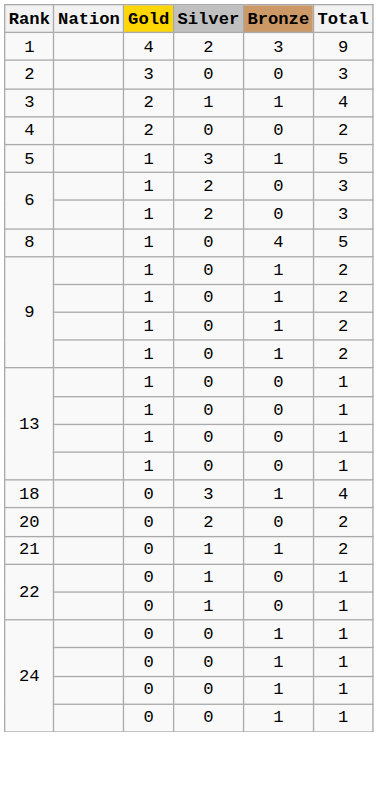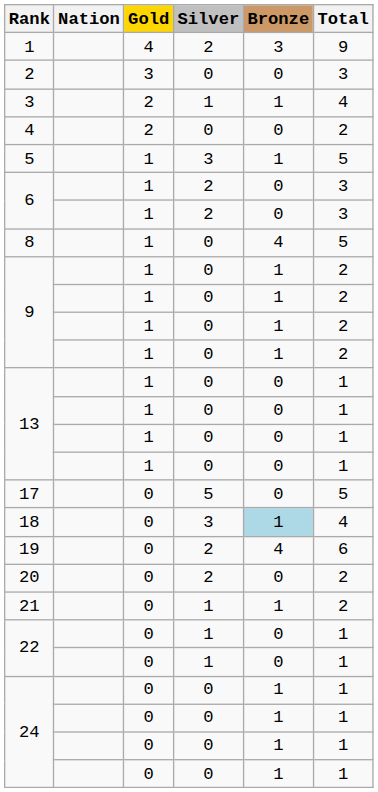 <table class="wikitable sortable" style="text-align:center">
 <tr>
 <th>Rank</th>
 <th>Nation</th>
 <th style="background-color:gold">Gold</th>
 <th style="background-color:silver">Silver</th>
 <th style="background-color:#cc9966">Bronze</th>
 <th>Total</th>
 </tr>
 <tr>
 <td>1</td>
 <td align=left></td>
 <td>4</td>
 <td>2</td>
 <td>3</td>
 <td>9</td>
 </tr>
 <tr>
 <td>2</td>
 <td align=left></td>
 <td>3</td>
 <td>0</td>
 <td>0</td>
 <td>3</td>
 </tr>
 <tr>
 <td>3</td>
 <td align=left></td>
 <td>2</td>
 <td>1</td>
 <td>1</td>
 <td>4</td>
 </tr>
 <tr>
 <td>4</td>
 <td align=left></td>
 <td>2</td>
 <td>0</td>
 <td>0</td>
 <td>2</td>
 </tr>
 <tr>
 <td>5</td>
 <td align=left></td>
 <td>1</td>
 <td>3</td>
 <td>1</td>
 <td>5</td>
 </tr>
 <tr>
 <td rowspan=2>6</td>
 <td align=left></td>
 <td>1</td>
 <td>2</td>
 <td>0</td>
 <td>3</td>
 </tr>
 <tr>
 <td align=left></td>
 <td>1</td>
 <td>2</td>
 <td>0</td>
 <td>3</td>
 </tr>
 <tr>
 <td>8</td>
 <td align="left"></td>
 <td>1</td>
 <td>0</td>
 <td>4</td>
 <td>5</td>
 </tr>
 <tr>
 <td rowspan=4>9</td>
 <td align="left"></td>
 <td>1</td>
 <td>0</td>
 <td>1</td>
 <td>2</td>
 </tr>
 <tr>
 <td align=left></td>
 <td>1</td>
 <td>0</td>
 <td>1</td>
 <td>2</td>
 </tr>
 <tr>
 <td align=left></td>
 <td>1</td>
 <td>0</td>
 <td>1</td>
 <td>2</td>
 </tr>
 <tr>
 <td align=left></td>
 <td>1</td>
 <td>0</td>
 <td>1</td>
 <td>2</td>
 </tr>
 <tr>
 <td rowspan=4>13</td>
 <td align="left"></td>
 <td>1</td>
 <td>0</td>
 <td>0</td>
 <td>1</td>
 </tr>
 <tr>
 <td align=left></td>
 <td>1</td>
 <td>0</td>
 <td>0</td>
 <td>1</td>
 </tr>
 <tr>
 <td align=left></td>
 <td>1</td>
 <td>0</td>
 <td>0</td>
 <td>1</td>
 </tr>
 <tr>
 <td align=left></td>
 <td>1</td>
 <td>0</td>
 <td>0</td>
 <td>1</td>
 </tr>
 <tr>
+<td>17</td>
+<td align="left"></td>
+<td>0</td>
+<td>5</td>
+<td>0</td>
+<td>5</td>
+</tr>
+<tr>
 <td>18</td>
 <td align="left"></td>
 <td>0</td>
 <td>3</td>
-<td>1</td>
+<td style="background: lightblue;">1</td>
 <td>4</td>
+</tr>
+<tr>
+<td>19</td>
+<td align="left"></td>
+<td>0</td>
+<td>2</td>
+<td>4</td>
+<td>6</td>
 </tr>
 <tr>
 <td>20</td>
 <td align="left"></td>
 <td>0</td>
 <td>2</td>
 <td>0</td>
 <td>2</td>
 </tr>
 <tr>
 <td>21</td>
 <td align="left"></td>
 <td>0</td>
 <td>1</td>
 <td>1</td>
 <td>2</td>
 </tr>
 <tr>
 <td rowspan=2>22</td>
 <td align="left"></td>
 <td>0</td>
 <td>1</td>
 <td>0</td>
 <td>1</td>
 </tr>
 <tr>
 <td align=left></td>
 <td>0</td>
 <td>1</td>
 <td>0</td>
 <td>1</td>
 </tr>
 <tr>
 <td rowspan=4>24</td>
 <td align="left"></td>
 <td>0</td>
 <td>0</td>
 <td>1</td>
 <td>1</td>
 </tr>
 <tr>
 <td align=left></td>
 <td>0</td>
 <td>0</td>
 <td>1</td>
 <td>1</td>
 </tr>
 <tr>
 <td align=left></td>
 <td>0</td>
 <td>0</td>
 <td>1</td>
 <td>1</td>
 </tr>
 <tr>
 <td align=left></td>
 <td>0</td>
 <td>0</td>
 <td>1</td>
 <td>1</td>
 </tr>
 </table>
